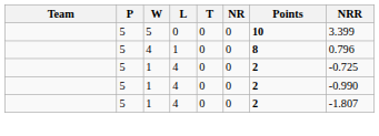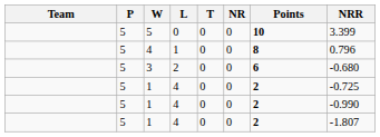 <table class="wikitable">
 <tr>
 <th width=150>Team</th>
 <th style="width:30px;" abbr="Played">P</th>
 <th style="width:30px;" abbr="Won">W</th>
 <th style="width:30px;" abbr="Lost">L</th>
 <th style="width:30px;" abbr="Tied">T</th>
 <th style="width:30px;" abbr="No result">NR</th>
 <th style="width:100px;" abbr="Points">Points</th>
 <th style="width:60px;" abbr="Net run rate">NRR</th>
 </tr>
 <tr>
 <td style="text-align:left;"></td>
 <td>5</td>
 <td>5</td>
 <td>0</td>
 <td>0</td>
 <td>0</td>
 <td><strong>10</strong></td>
 <td>3.399</td>
 </tr>
 <tr>
 <td style="text-align:left;"></td>
 <td>5</td>
 <td>4</td>
 <td>1</td>
 <td>0</td>
 <td>0</td>
 <td><strong>8</strong></td>
 <td>0.796</td>
 </tr>
 <tr>
 <td style="text-align:left;"></td>
 <td>5</td>
+<td>3</td>
+<td>2</td>
+<td>0</td>
+<td>0</td>
+<td><strong>6</strong></td>
+<td>-0.680</td>
+</tr>
+<tr>
+<td style="text-align:left;"></td>
+<td>5</td>
 <td>1</td>
 <td>4</td>
 <td>0</td>
 <td>0</td>
 <td><strong>2</strong></td>
 <td>-0.725</td>
 </tr>
 <tr>
 <td style="text-align:left;"></td>
 <td>5</td>
 <td>1</td>
 <td>4</td>
 <td>0</td>
 <td>0</td>
 <td><strong>2</strong></td>
 <td>-0.990</td>
 </tr>
 <tr>
 <td style="text-align:left;"></td>
 <td>5</td>
 <td>1</td>
 <td>4</td>
 <td>0</td>
 <td>0</td>
 <td><strong>2</strong></td>
 <td>-1.807</td>
 </tr>
 </table>
